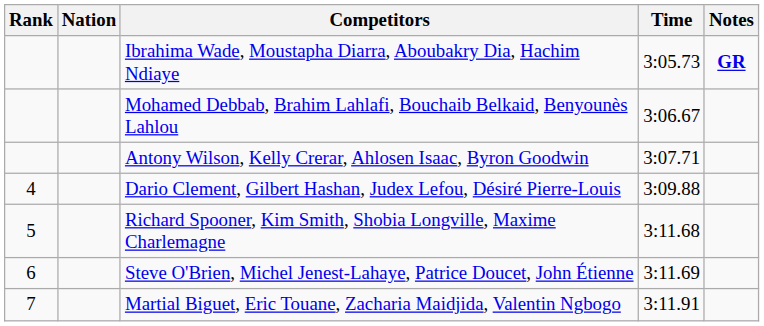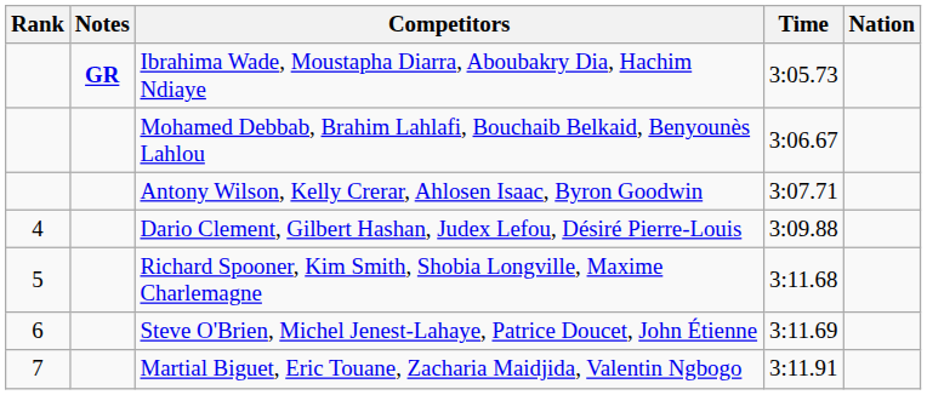 <table class="wikitable sortable" style="text-align:center; font-size:95%">
 <tr>
 <th>Rank</th>
-<th>Nation</th>
+<th>Notes</th>
 <th>Competitors</th>
 <th>Time</th>
-<th>Notes</th>
+<th>Nation</th>
 </tr>
 <tr>
 <td></td>
-<td align=left></td>
+<td><strong><a href='#'>GR</a></strong></td>
 <td align=left><a href='#'>Ibrahima Wade</a>, <a href='#'>Moustapha Diarra</a>, <a href='#'>Aboubakry Dia</a>, <a href='#'>Hachim Ndiaye</a></td>
 <td>3:05.73</td>
-<td><strong><a href='#'>GR</a></strong></td>
+<td align=left></td>
 </tr>
 <tr>
 <td></td>
-<td align=left></td>
+<td></td>
 <td align=left><a href='#'>Mohamed Debbab</a>, <a href='#'>Brahim Lahlafi</a>, <a href='#'>Bouchaib Belkaid</a>, <a href='#'>Benyounès Lahlou</a></td>
 <td>3:06.67</td>
-<td></td>
+<td align=left></td>
 </tr>
 <tr>
 <td></td>
-<td align=left></td>
+<td></td>
 <td align=left><a href='#'>Antony Wilson</a>, <a href='#'>Kelly Crerar</a>, <a href='#'>Ahlosen Isaac</a>, <a href='#'>Byron Goodwin</a></td>
 <td>3:07.71</td>
-<td></td>
+<td align=left></td>
 </tr>
 <tr>
 <td>4</td>
-<td align=left></td>
+<td></td>
 <td align=left><a href='#'>Dario Clement</a>, <a href='#'>Gilbert Hashan</a>, <a href='#'>Judex Lefou</a>, <a href='#'>Désiré Pierre-Louis</a></td>
 <td>3:09.88</td>
-<td></td>
+<td align=left></td>
 </tr>
 <tr>
 <td>5</td>
-<td align=left></td>
+<td></td>
 <td align=left><a href='#'>Richard Spooner</a>, <a href='#'>Kim Smith</a>, <a href='#'>Shobia Longville</a>, <a href='#'>Maxime Charlemagne</a></td>
 <td>3:11.68</td>
-<td></td>
+<td align=left></td>
 </tr>
 <tr>
 <td>6</td>
-<td align=left></td>
+<td></td>
 <td align=left><a href='#'>Steve O'Brien</a>, <a href='#'>Michel Jenest-Lahaye</a>, <a href='#'>Patrice Doucet</a>, <a href='#'>John Étienne</a></td>
 <td>3:11.69</td>
-<td></td>
+<td align=left></td>
 </tr>
 <tr>
 <td>7</td>
-<td align=left></td>
+<td></td>
 <td align=left><a href='#'>Martial Biguet</a>, <a href='#'>Eric Touane</a>, <a href='#'>Zacharia Maidjida</a>, <a href='#'>Valentin Ngbogo</a></td>
 <td>3:11.91</td>
-<td></td>
+<td align=left></td>
 </tr>
 </table>
